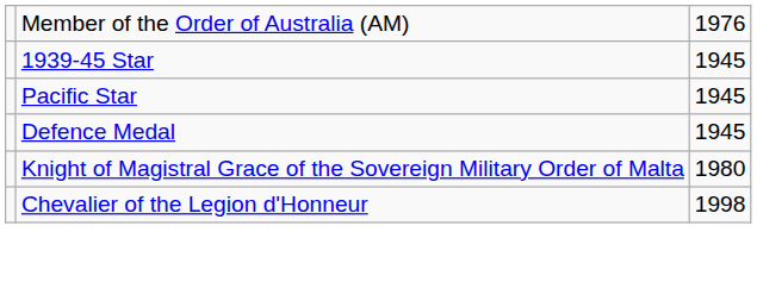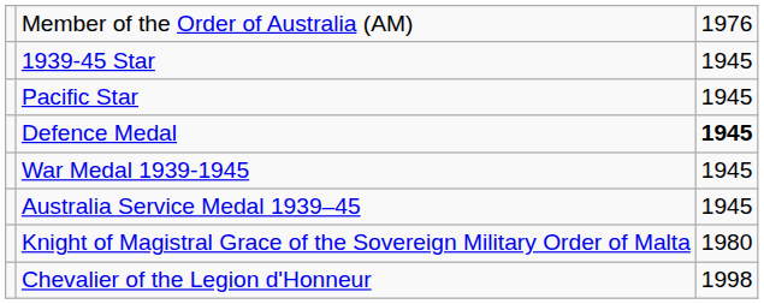 <table class="wikitable">
 <tr>
 <td></td>
 <td>Member of the <a href='#'>Order of Australia</a> (AM)</td>
 <td>1976</td>
 </tr>
 <tr>
 <td></td>
 <td><a href='#'>1939-45 Star</a></td>
 <td>1945</td>
 </tr>
 <tr>
 <td></td>
 <td><a href='#'>Pacific Star</a></td>
 <td>1945</td>
 </tr>
 <tr>
 <td></td>
 <td><a href='#'>Defence Medal</a></td>
+<td><strong>1945</strong></td>
+</tr>
+<tr>
+<td></td>
+<td><a href='#'>War Medal 1939-1945</a></td>
+<td>1945</td>
+</tr>
+<tr>
+<td></td>
+<td><a href='#'>Australia Service Medal 1939–45</a></td>
 <td>1945</td>
 </tr>
 <tr>
 <td></td>
 <td><a href='#'>Knight of Magistral Grace of the Sovereign Military Order of Malta</a></td>
 <td>1980</td>
 </tr>
 <tr>
 <td></td>
 <td><a href='#'>Chevalier of the Legion d'Honneur</a></td>
 <td>1998</td>
 </tr>
 </table>
